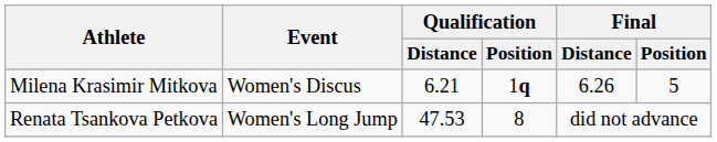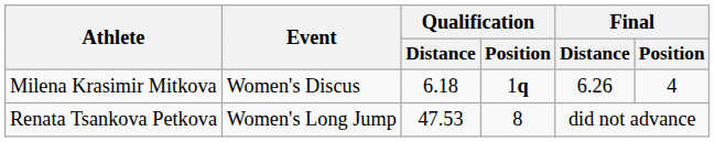 <table class=wikitable style="font-size:90%">
 <tr>
 <th rowspan="2">Athlete</th>
 <th rowspan="2">Event</th>
 <th colspan="2">Qualification</th>
 <th colspan="2">Final</th>
 </tr>
 <tr style="font-size:95%">
 <th>Distance</th>
 <th>Position</th>
 <th>Distance</th>
 <th>Position</th>
 </tr>
 <tr align=center>
 <td align=left>Milena Krasimir Mitkova</td>
 <td align=left>Women's Discus</td>
-<td>6.21</td>
+<td>6.18</td>
 <td>1<strong>q</strong></td>
 <td>6.26</td>
-<td>5</td>
+<td>4</td>
 </tr>
 <tr align=center>
 <td align=left>Renata Tsankova Petkova</td>
 <td align=left>Women's Long Jump</td>
 <td>47.53</td>
 <td>8</td>
 <td colspan=2>did not advance</td>
 </tr>
 </table>
